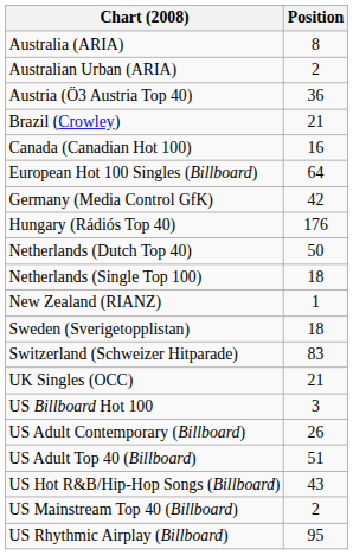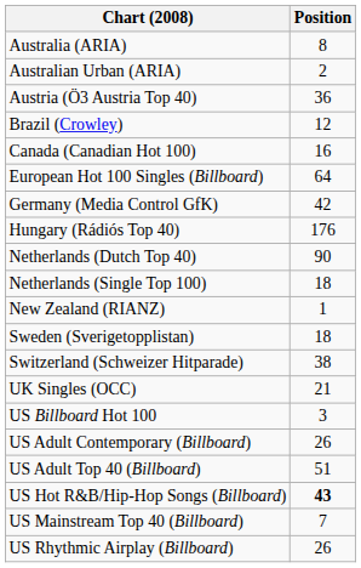 <table class="wikitable sortable">
 <tr>
 <th>Chart (2008)</th>
 <th>Position</th>
 </tr>
 <tr>
 <td>Australia (ARIA)</td>
 <td align="center">8</td>
 </tr>
 <tr>
 <td>Australian Urban (ARIA)</td>
 <td align=center>2</td>
 </tr>
 <tr>
 <td>Austria (Ö3 Austria Top 40)</td>
 <td align="center">36</td>
 </tr>
 <tr>
 <td>Brazil (<a href='#'>Crowley</a>)</td>
-<td align="center">21</td>
+<td align="center">12</td>
 </tr>
 <tr>
 <td>Canada (Canadian Hot 100)</td>
 <td align="center">16</td>
 </tr>
 <tr>
 <td>European Hot 100 Singles (<em>Billboard</em>)</td>
 <td align="center">64</td>
 </tr>
 <tr>
 <td>Germany (Media Control GfK)</td>
 <td align="center">42</td>
 </tr>
 <tr>
 <td>Hungary (Rádiós Top 40)</td>
 <td align="center">176</td>
 </tr>
 <tr>
 <td>Netherlands (Dutch Top 40)</td>
-<td align="center">50</td>
+<td align="center">90</td>
 </tr>
 <tr>
 <td>Netherlands (Single Top 100)</td>
 <td style="text-align:center;">18</td>
 </tr>
 <tr>
 <td>New Zealand (RIANZ)</td>
 <td align=center>1</td>
 </tr>
 <tr>
 <td>Sweden (Sverigetopplistan)</td>
 <td align="center">18</td>
 </tr>
 <tr>
 <td>Switzerland (Schweizer Hitparade)</td>
-<td align=center>83</td>
+<td align=center>38</td>
 </tr>
 <tr>
 <td>UK Singles (OCC)</td>
 <td align="center">21</td>
 </tr>
 <tr>
 <td>US <em>Billboard</em> Hot 100</td>
 <td align=center>3</td>
 </tr>
 <tr>
 <td>US Adult Contemporary (<em>Billboard</em>)</td>
 <td style="text-align:center;">26</td>
 </tr>
 <tr>
 <td>US Adult Top 40 (<em>Billboard</em>)</td>
 <td style="text-align:center;">51</td>
 </tr>
 <tr>
 <td>US Hot R&B/Hip-Hop Songs (<em>Billboard</em>)</td>
-<td style="text-align:center;">43</td>
+<td style="text-align:center;"><strong>43</strong></td>
 </tr>
 <tr>
 <td>US Mainstream Top 40 (<em>Billboard</em>)</td>
-<td style="text-align:center;">2</td>
+<td style="text-align:center;">7</td>
 </tr>
 <tr>
 <td>US Rhythmic Airplay (<em>Billboard</em>)</td>
-<td style="text-align:center;">95</td>
+<td style="text-align:center;">26</td>
 </tr>
 </table>
